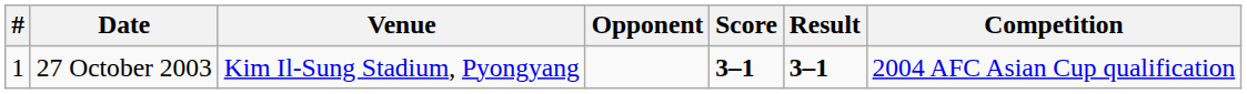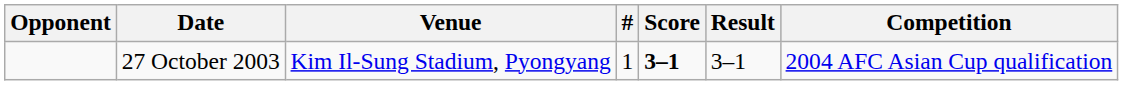 <table class="wikitable">
 <tr>
-<th>#</th>
+<th>Opponent</th>
 <th>Date</th>
 <th>Venue</th>
-<th>Opponent</th>
+<th>#</th>
 <th>Score</th>
 <th>Result</th>
 <th>Competition</th>
 </tr>
 <tr>
-<td>1</td>
+<td></td>
 <td>27 October 2003</td>
 <td><a href='#'>Kim Il-Sung Stadium</a>, <a href='#'>Pyongyang</a></td>
-<td></td>
+<td>1</td>
 <td><strong>3–1</strong></td>
-<td><strong>3–1</strong></td>
+<td>3–1</td>
 <td><a href='#'>2004 AFC Asian Cup qualification</a></td>
 </tr>
 </table>
